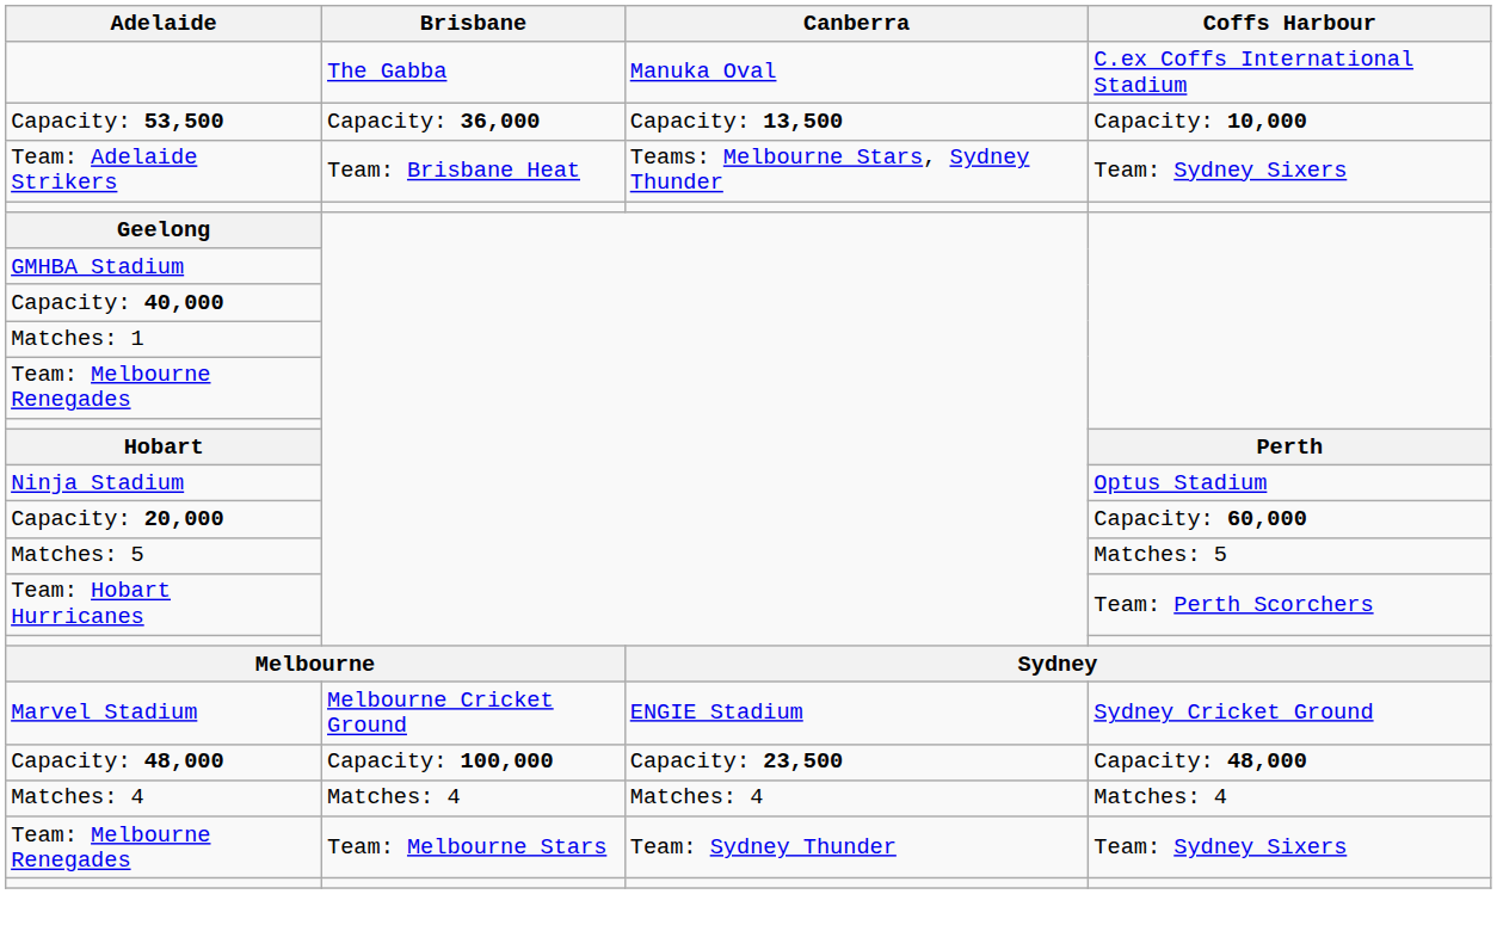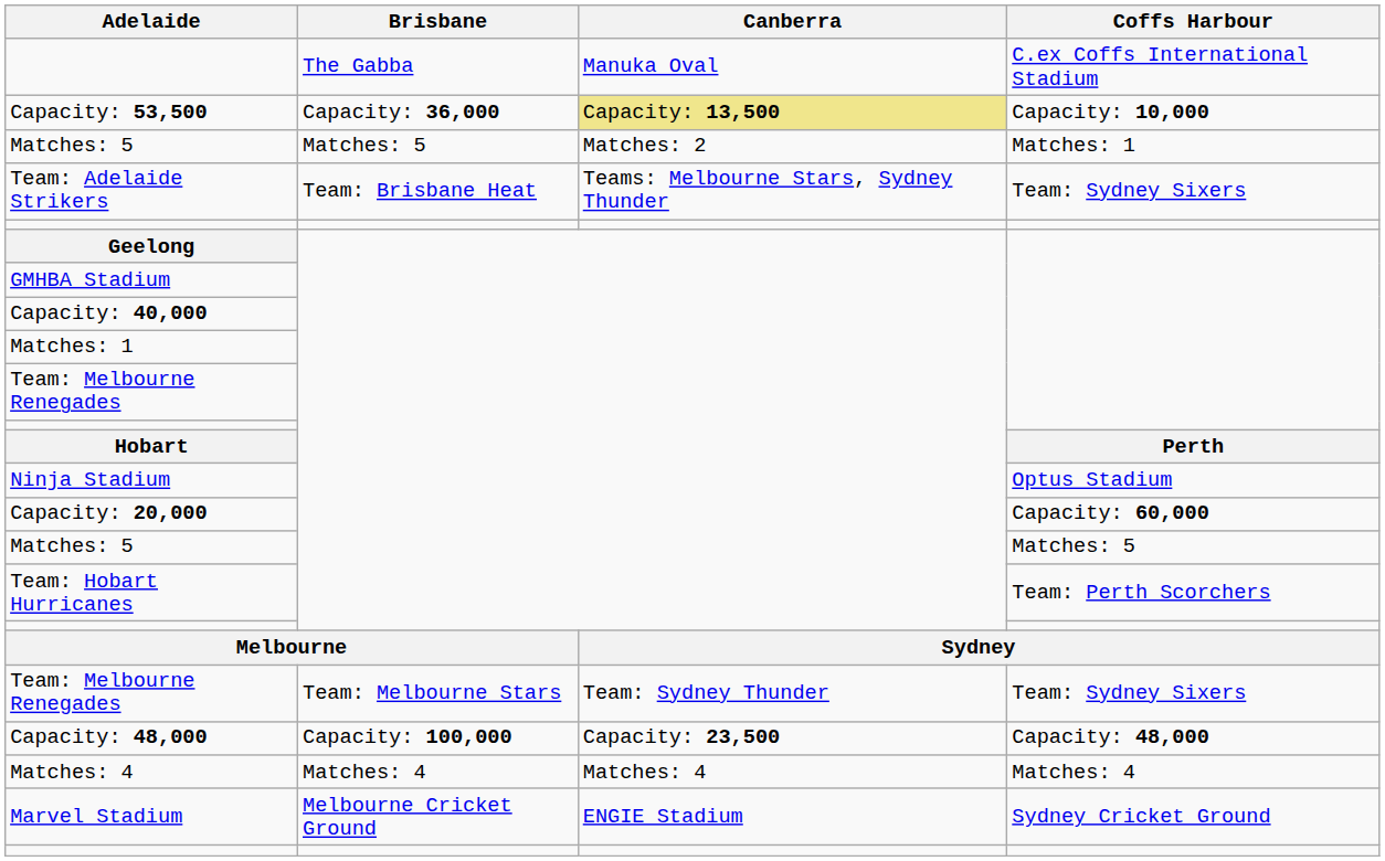 <table class="wikitable">
 <tr>
 <th>Adelaide</th>
 <th>Brisbane</th>
 <th>Canberra</th>
 <th>Coffs Harbour</th>
 </tr>
 <tr>
 <td></td>
 <td><a href='#'>The Gabba</a></td>
 <td><a href='#'>Manuka Oval</a></td>
 <td><a href='#'>C.ex Coffs International Stadium</a></td>
 </tr>
 <tr>
 <td>Capacity: <strong>53,500</strong></td>
 <td>Capacity: <strong>36,000</strong></td>
-<td>Capacity: <strong>13,500</strong></td>
+<td style="background: khaki;">Capacity: <strong>13,500</strong></td>
 <td>Capacity: <strong>10,000</strong></td>
+</tr>
+<tr>
+<td>Matches: 5</td>
+<td>Matches: 5</td>
+<td>Matches: 2</td>
+<td>Matches: 1</td>
 </tr>
 <tr>
 <td>Team: <a href='#'>Adelaide Strikers</a></td>
 <td>Team: <a href='#'>Brisbane Heat</a></td>
 <td>Teams: <a href='#'>Melbourne Stars</a>, <a href='#'>Sydney Thunder</a></td>
 <td>Team: <a href='#'>Sydney Sixers</a></td>
 </tr>
 <tr>
 <td></td>
 <td></td>
 <td></td>
 <td></td>
 </tr>
 <tr>
 <th>Geelong</th>
 <td colspan="2" rowspan="12"></td>
 </tr>
 <tr>
 <td><a href='#'>GMHBA Stadium</a></td>
 </tr>
 <tr>
 <td>Capacity: <strong>40,000</strong></td>
 </tr>
 <tr>
 <td>Matches: 1</td>
 </tr>
 <tr>
 <td>Team: <a href='#'>Melbourne Renegades</a></td>
 </tr>
 <tr>
 <td></td>
 </tr>
 <tr>
 <th>Hobart</th>
 <th>Perth</th>
 </tr>
 <tr>
 <td><a href='#'>Ninja Stadium</a></td>
 <td><a href='#'>Optus Stadium</a></td>
 </tr>
 <tr>
 <td>Capacity: <strong>20,000</strong></td>
 <td>Capacity: <strong>60,000</strong></td>
 </tr>
 <tr>
 <td>Matches: 5</td>
 <td>Matches: 5</td>
 </tr>
 <tr>
 <td>Team: <a href='#'>Hobart Hurricanes</a></td>
 <td>Team: <a href='#'>Perth Scorchers</a></td>
 </tr>
 <tr>
 <td></td>
 <td></td>
 </tr>
 <tr>
 <th colspan="2">Melbourne</th>
 <th colspan="2">Sydney</th>
 </tr>
 <tr>
-<td><a href='#'>Marvel Stadium</a></td>
-<td><a href='#'>Melbourne Cricket Ground</a></td>
-<td><a href='#'>ENGIE Stadium</a></td>
-<td><a href='#'>Sydney Cricket Ground</a></td>
+<td>Team: <a href='#'>Melbourne Renegades</a></td>
+<td>Team: <a href='#'>Melbourne Stars</a></td>
+<td>Team: <a href='#'>Sydney Thunder</a></td>
+<td>Team: <a href='#'>Sydney Sixers</a></td>
 </tr>
 <tr>
 <td>Capacity: <strong>48,000</strong></td>
 <td>Capacity: <strong>100,000</strong></td>
 <td>Capacity: <strong>23,500</strong></td>
 <td>Capacity: <strong>48,000</strong></td>
 </tr>
 <tr>
 <td>Matches: 4</td>
 <td>Matches: 4</td>
 <td>Matches: 4</td>
 <td>Matches: 4</td>
 </tr>
 <tr>
-<td>Team: <a href='#'>Melbourne Renegades</a></td>
-<td>Team: <a href='#'>Melbourne Stars</a></td>
-<td>Team: <a href='#'>Sydney Thunder</a></td>
-<td>Team: <a href='#'>Sydney Sixers</a></td>
+<td><a href='#'>Marvel Stadium</a></td>
+<td><a href='#'>Melbourne Cricket Ground</a></td>
+<td><a href='#'>ENGIE Stadium</a></td>
+<td><a href='#'>Sydney Cricket Ground</a></td>
 </tr>
 <tr>
 <td></td>
 <td></td>
 <td></td>
 <td></td>
 </tr>
 </table>
